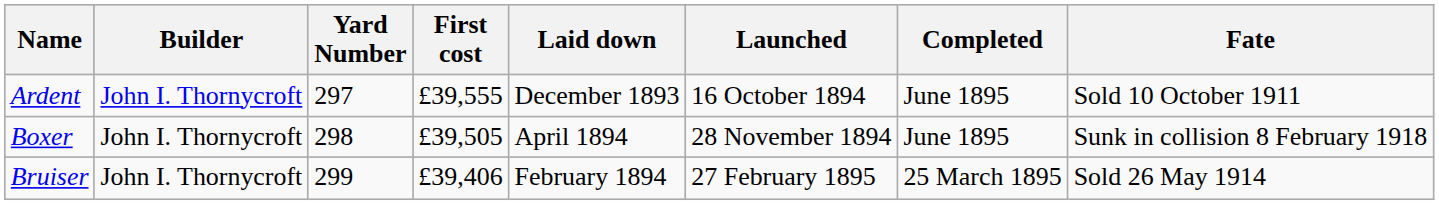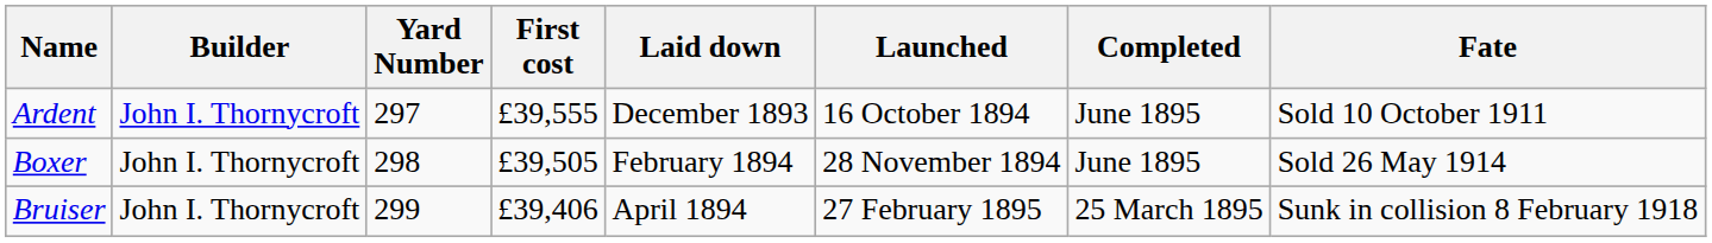 <table class="wikitable">
 <tr>
 <th>Name</th>
 <th>Builder</th>
 <th>Yard <br> Number</th>
 <th>First <br> cost</th>
 <th>Laid down</th>
 <th>Launched</th>
 <th>Completed</th>
 <th>Fate</th>
 </tr>
 <tr>
 <td><a href='#'><em>Ardent</em></a></td>
 <td><a href='#'>John I. Thornycroft</a></td>
 <td>297</td>
 <td>£39,555</td>
 <td>December 1893</td>
 <td>16 October 1894</td>
 <td>June 1895</td>
 <td>Sold 10 October 1911</td>
 </tr>
 <tr>
 <td><a href='#'><em>Boxer</em></a></td>
 <td>John I. Thornycroft</td>
 <td>298</td>
 <td>£39,505</td>
-<td>April 1894</td>
+<td>February 1894</td>
 <td>28 November 1894</td>
 <td>June 1895</td>
-<td>Sunk in collision 8 February 1918</td>
+<td>Sold 26 May 1914</td>
 </tr>
 <tr>
 <td><a href='#'><em>Bruiser</em></a></td>
 <td>John I. Thornycroft</td>
 <td>299</td>
 <td>£39,406</td>
-<td>February 1894</td>
+<td>April 1894</td>
 <td>27 February 1895</td>
 <td>25 March 1895</td>
-<td>Sold 26 May 1914</td>
+<td>Sunk in collision 8 February 1918</td>
 </tr>
 </table>
